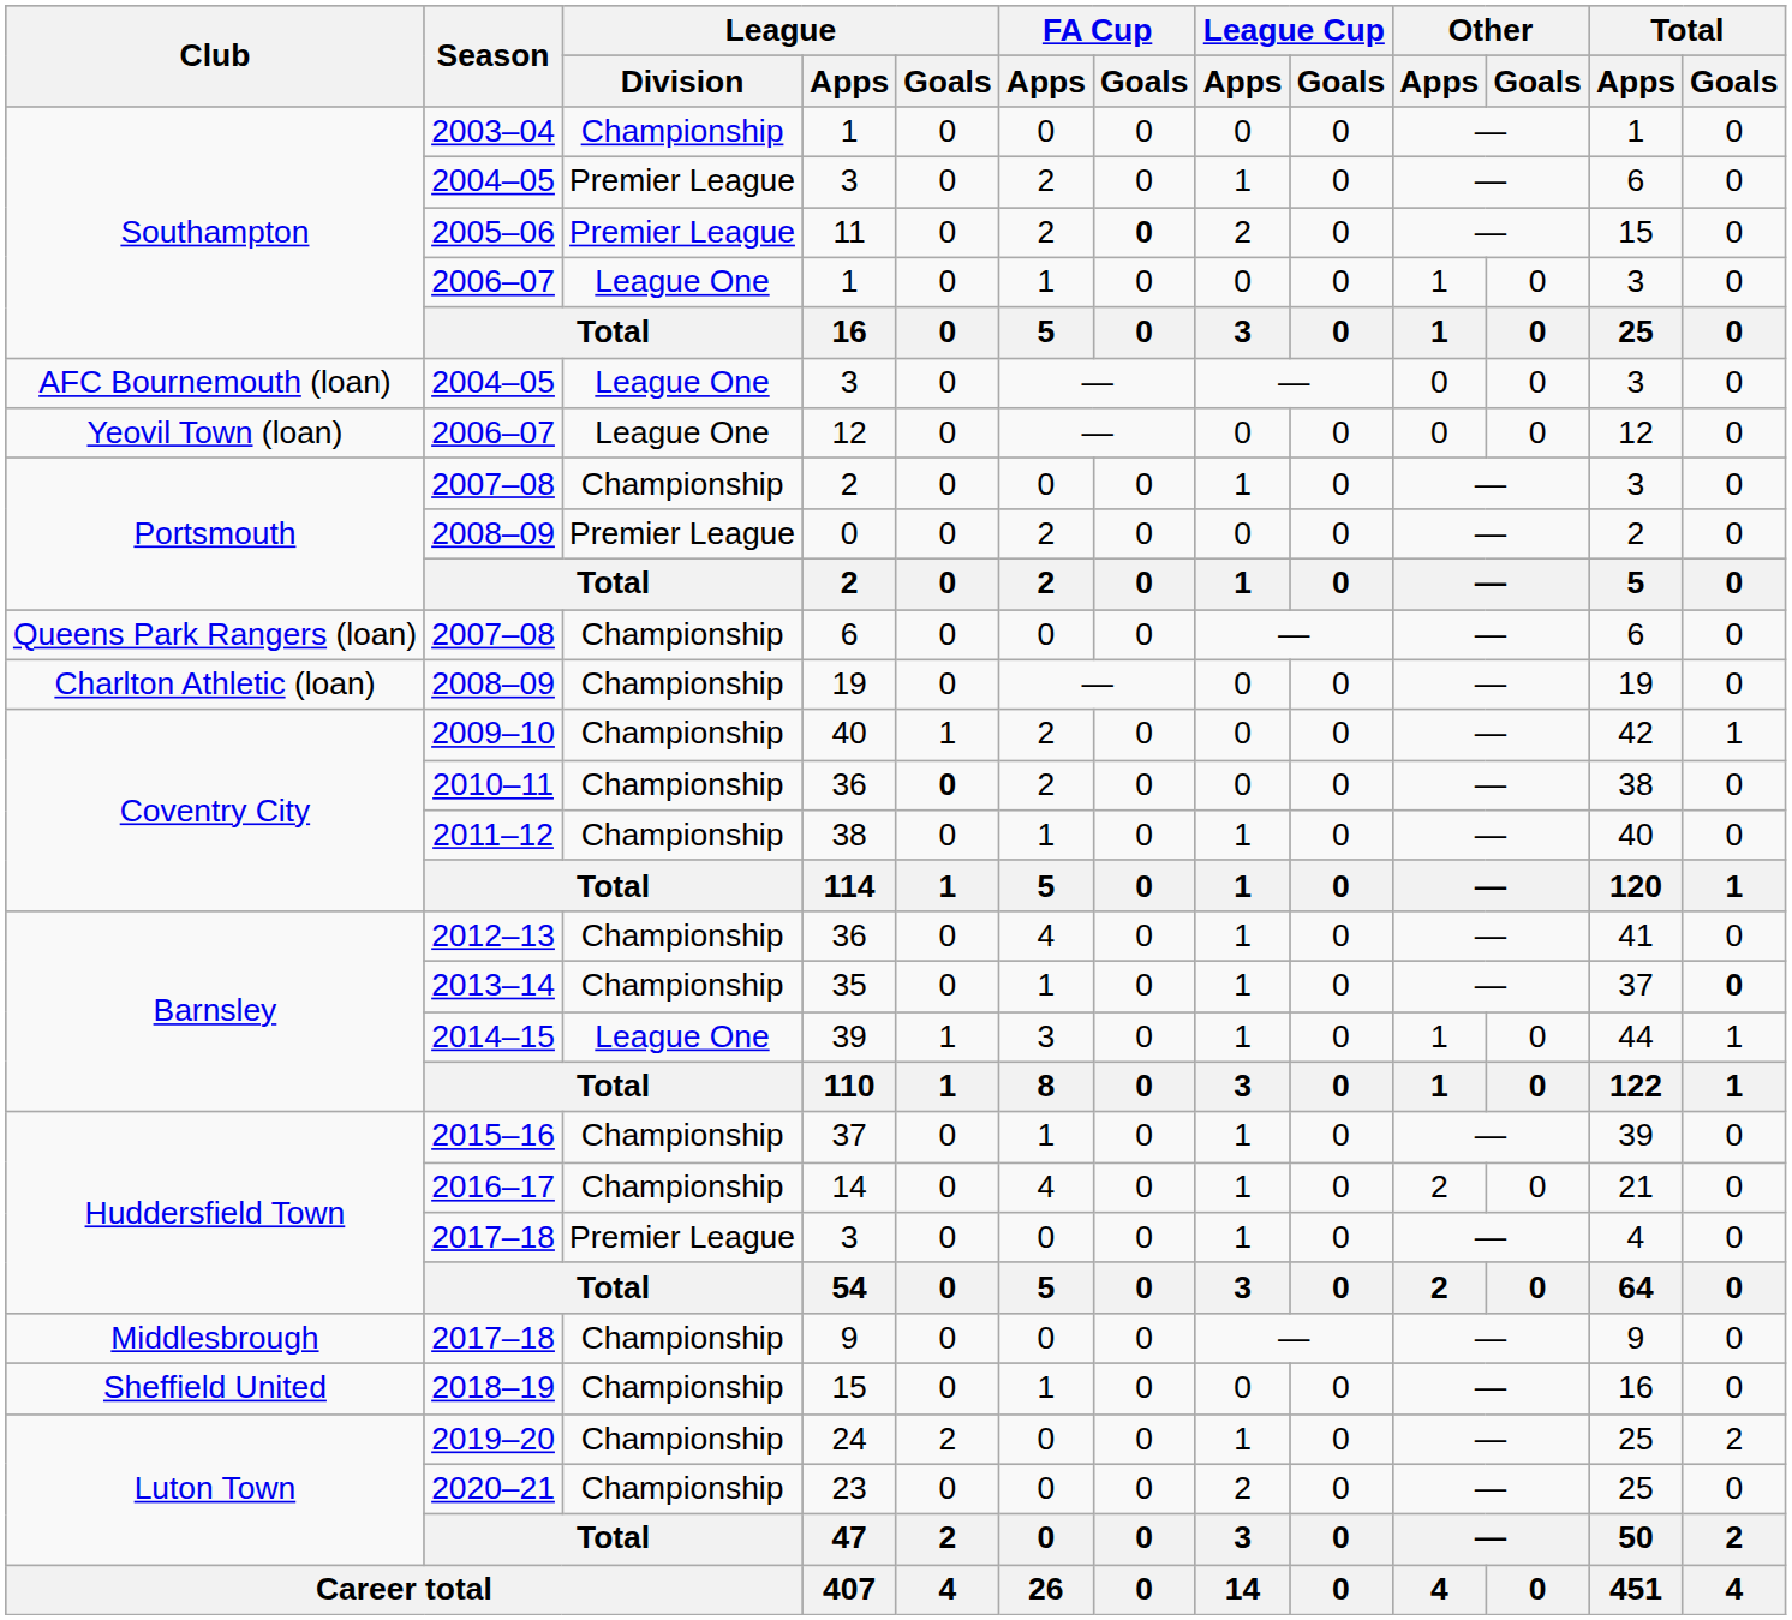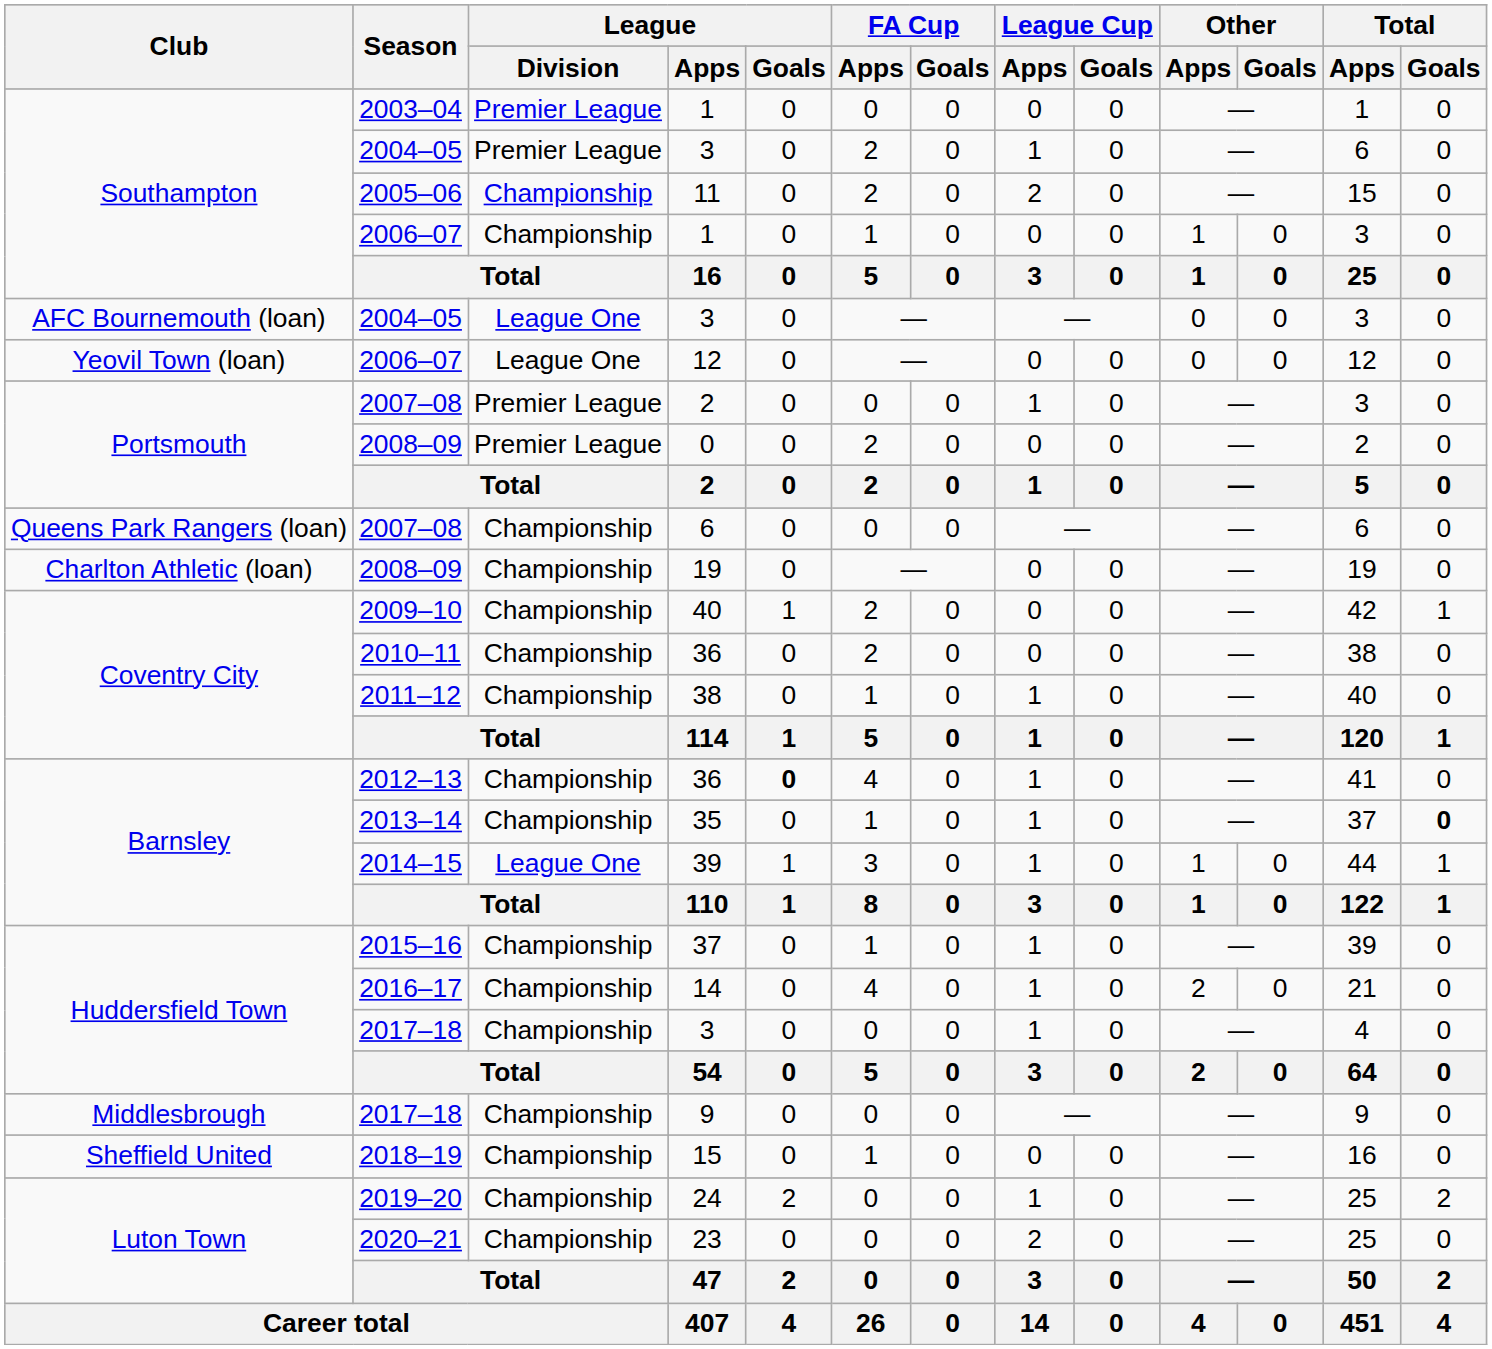 <table class=wikitable style=text-align:center>
 <tr>
 <th rowspan=2>Club</th>
 <th rowspan=2>Season</th>
 <th colspan=3>League</th>
 <th colspan=2><a href='#'>FA Cup</a></th>
 <th colspan=2><a href='#'>League Cup</a></th>
 <th colspan=2>Other</th>
 <th colspan=2>Total</th>
 </tr>
 <tr>
 <th>Division</th>
 <th>Apps</th>
 <th>Goals</th>
 <th>Apps</th>
 <th>Goals</th>
 <th>Apps</th>
 <th>Goals</th>
 <th>Apps</th>
 <th>Goals</th>
 <th>Apps</th>
 <th>Goals</th>
 </tr>
 <tr>
 <td rowspan=5><a href='#'>Southampton</a></td>
 <td><a href='#'>2003–04</a></td>
-<td><a href='#'>Championship</a></td>
+<td><a href='#'>Premier League</a></td>
 <td>1</td>
 <td>0</td>
 <td>0</td>
 <td>0</td>
 <td>0</td>
 <td>0</td>
 <td colspan=2>—</td>
 <td>1</td>
 <td>0</td>
 </tr>
 <tr>
 <td><a href='#'>2004–05</a></td>
 <td>Premier League</td>
 <td>3</td>
 <td>0</td>
 <td>2</td>
 <td>0</td>
 <td>1</td>
 <td>0</td>
 <td colspan=2>—</td>
 <td>6</td>
 <td>0</td>
 </tr>
 <tr>
 <td><a href='#'>2005–06</a></td>
-<td><a href='#'>Premier League</a></td>
+<td><a href='#'>Championship</a></td>
 <td>11</td>
 <td>0</td>
 <td>2</td>
-<td><strong>0</strong></td>
+<td>0</td>
 <td>2</td>
 <td>0</td>
 <td colspan=2>—</td>
 <td>15</td>
 <td>0</td>
 </tr>
 <tr>
 <td><a href='#'>2006–07</a></td>
-<td><a href='#'>League One</a></td>
+<td>Championship</td>
 <td>1</td>
 <td>0</td>
 <td>1</td>
 <td>0</td>
 <td>0</td>
 <td>0</td>
 <td>1</td>
 <td>0</td>
 <td>3</td>
 <td>0</td>
 </tr>
 <tr>
 <th colspan=2>Total</th>
 <th>16</th>
 <th>0</th>
 <th>5</th>
 <th>0</th>
 <th>3</th>
 <th>0</th>
 <th>1</th>
 <th>0</th>
 <th>25</th>
 <th>0</th>
 </tr>
 <tr>
 <td><a href='#'>AFC Bournemouth</a> (loan)</td>
 <td><a href='#'>2004–05</a></td>
 <td><a href='#'>League One</a></td>
 <td>3</td>
 <td>0</td>
 <td colspan=2>—</td>
 <td colspan=2>—</td>
 <td>0</td>
 <td>0</td>
 <td>3</td>
 <td>0</td>
 </tr>
 <tr>
 <td><a href='#'>Yeovil Town</a> (loan)</td>
 <td><a href='#'>2006–07</a></td>
 <td>League One</td>
 <td>12</td>
 <td>0</td>
 <td colspan=2>—</td>
 <td>0</td>
 <td>0</td>
 <td>0</td>
 <td>0</td>
 <td>12</td>
 <td>0</td>
 </tr>
 <tr>
 <td rowspan=3><a href='#'>Portsmouth</a></td>
 <td><a href='#'>2007–08</a></td>
-<td>Championship</td>
+<td>Premier League</td>
 <td>2</td>
 <td>0</td>
 <td>0</td>
 <td>0</td>
 <td>1</td>
 <td>0</td>
 <td colspan=2>—</td>
 <td>3</td>
 <td>0</td>
 </tr>
 <tr>
 <td><a href='#'>2008–09</a></td>
 <td>Premier League</td>
 <td>0</td>
 <td>0</td>
 <td>2</td>
 <td>0</td>
 <td>0</td>
 <td>0</td>
 <td colspan=2>—</td>
 <td>2</td>
 <td>0</td>
 </tr>
 <tr>
 <th colspan=2>Total</th>
 <th>2</th>
 <th>0</th>
 <th>2</th>
 <th>0</th>
 <th>1</th>
 <th>0</th>
 <th colspan=2>—</th>
 <th>5</th>
 <th>0</th>
 </tr>
 <tr>
 <td><a href='#'>Queens Park Rangers</a> (loan)</td>
 <td><a href='#'>2007–08</a></td>
 <td>Championship</td>
 <td>6</td>
 <td>0</td>
 <td>0</td>
 <td>0</td>
 <td colspan=2>—</td>
 <td colspan=2>—</td>
 <td>6</td>
 <td>0</td>
 </tr>
 <tr>
 <td><a href='#'>Charlton Athletic</a> (loan)</td>
 <td><a href='#'>2008–09</a></td>
 <td>Championship</td>
 <td>19</td>
 <td>0</td>
 <td colspan=2>—</td>
 <td>0</td>
 <td>0</td>
 <td colspan=2>—</td>
 <td>19</td>
 <td>0</td>
 </tr>
 <tr>
 <td rowspan=4><a href='#'>Coventry City</a></td>
 <td><a href='#'>2009–10</a></td>
 <td>Championship</td>
 <td>40</td>
 <td>1</td>
 <td>2</td>
 <td>0</td>
 <td>0</td>
 <td>0</td>
 <td colspan=2>—</td>
 <td>42</td>
 <td>1</td>
 </tr>
 <tr>
 <td><a href='#'>2010–11</a></td>
 <td>Championship</td>
 <td>36</td>
-<td><strong>0</strong></td>
+<td>0</td>
 <td>2</td>
 <td>0</td>
 <td>0</td>
 <td>0</td>
 <td colspan=2>—</td>
 <td>38</td>
 <td>0</td>
 </tr>
 <tr>
 <td><a href='#'>2011–12</a></td>
 <td>Championship</td>
 <td>38</td>
 <td>0</td>
 <td>1</td>
 <td>0</td>
 <td>1</td>
 <td>0</td>
 <td colspan=2>—</td>
 <td>40</td>
 <td>0</td>
 </tr>
 <tr>
 <th colspan=2>Total</th>
 <th>114</th>
 <th>1</th>
 <th>5</th>
 <th>0</th>
 <th>1</th>
 <th>0</th>
 <th colspan=2>—</th>
 <th>120</th>
 <th>1</th>
 </tr>
 <tr>
 <td rowspan=4><a href='#'>Barnsley</a></td>
 <td><a href='#'>2012–13</a></td>
 <td>Championship</td>
 <td>36</td>
-<td>0</td>
+<td><strong>0</strong></td>
 <td>4</td>
 <td>0</td>
 <td>1</td>
 <td>0</td>
 <td colspan=2>—</td>
 <td>41</td>
 <td>0</td>
 </tr>
 <tr>
 <td><a href='#'>2013–14</a></td>
 <td>Championship</td>
 <td>35</td>
 <td>0</td>
 <td>1</td>
 <td>0</td>
 <td>1</td>
 <td>0</td>
 <td colspan=2>—</td>
 <td>37</td>
 <td><strong>0</strong></td>
 </tr>
 <tr>
 <td><a href='#'>2014–15</a></td>
 <td><a href='#'>League One</a></td>
 <td>39</td>
 <td>1</td>
 <td>3</td>
 <td>0</td>
 <td>1</td>
 <td>0</td>
 <td>1</td>
 <td>0</td>
 <td>44</td>
 <td>1</td>
 </tr>
 <tr>
 <th colspan=2>Total</th>
 <th>110</th>
 <th>1</th>
 <th>8</th>
 <th>0</th>
 <th>3</th>
 <th>0</th>
 <th>1</th>
 <th>0</th>
 <th>122</th>
 <th>1</th>
 </tr>
 <tr>
 <td rowspan=4><a href='#'>Huddersfield Town</a></td>
 <td><a href='#'>2015–16</a></td>
 <td>Championship</td>
 <td>37</td>
 <td>0</td>
 <td>1</td>
 <td>0</td>
 <td>1</td>
 <td>0</td>
 <td colspan=2>—</td>
 <td>39</td>
 <td>0</td>
 </tr>
 <tr>
 <td><a href='#'>2016–17</a></td>
 <td>Championship</td>
 <td>14</td>
 <td>0</td>
 <td>4</td>
 <td>0</td>
 <td>1</td>
 <td>0</td>
 <td>2</td>
 <td>0</td>
 <td>21</td>
 <td>0</td>
 </tr>
 <tr>
 <td><a href='#'>2017–18</a></td>
-<td>Premier League</td>
+<td>Championship</td>
 <td>3</td>
 <td>0</td>
 <td>0</td>
 <td>0</td>
 <td>1</td>
 <td>0</td>
 <td colspan=2>—</td>
 <td>4</td>
 <td>0</td>
 </tr>
 <tr>
 <th colspan=2>Total</th>
 <th>54</th>
 <th>0</th>
 <th>5</th>
 <th>0</th>
 <th>3</th>
 <th>0</th>
 <th>2</th>
 <th>0</th>
 <th>64</th>
 <th>0</th>
 </tr>
 <tr>
 <td><a href='#'>Middlesbrough</a></td>
 <td><a href='#'>2017–18</a></td>
 <td>Championship</td>
 <td>9</td>
 <td>0</td>
 <td>0</td>
 <td>0</td>
 <td colspan=2>—</td>
 <td colspan=2>—</td>
 <td>9</td>
 <td>0</td>
 </tr>
 <tr>
 <td><a href='#'>Sheffield United</a></td>
 <td><a href='#'>2018–19</a></td>
 <td>Championship</td>
 <td>15</td>
 <td>0</td>
 <td>1</td>
 <td>0</td>
 <td>0</td>
 <td>0</td>
 <td colspan=2>—</td>
 <td>16</td>
 <td>0</td>
 </tr>
 <tr>
 <td rowspan=3><a href='#'>Luton Town</a></td>
 <td><a href='#'>2019–20</a></td>
 <td>Championship</td>
 <td>24</td>
 <td>2</td>
 <td>0</td>
 <td>0</td>
 <td>1</td>
 <td>0</td>
 <td colspan=2>—</td>
 <td>25</td>
 <td>2</td>
 </tr>
 <tr>
 <td><a href='#'>2020–21</a></td>
 <td>Championship</td>
 <td>23</td>
 <td>0</td>
 <td>0</td>
 <td>0</td>
 <td>2</td>
 <td>0</td>
 <td colspan=2>—</td>
 <td>25</td>
 <td>0</td>
 </tr>
 <tr>
 <th colspan=2>Total</th>
 <th>47</th>
 <th>2</th>
 <th>0</th>
 <th>0</th>
 <th>3</th>
 <th>0</th>
 <th colspan=2>—</th>
 <th>50</th>
 <th>2</th>
 </tr>
 <tr>
 <th colspan=3>Career total</th>
 <th>407</th>
 <th>4</th>
 <th>26</th>
 <th>0</th>
 <th>14</th>
 <th>0</th>
 <th>4</th>
 <th>0</th>
 <th>451</th>
 <th>4</th>
 </tr>
 </table>
